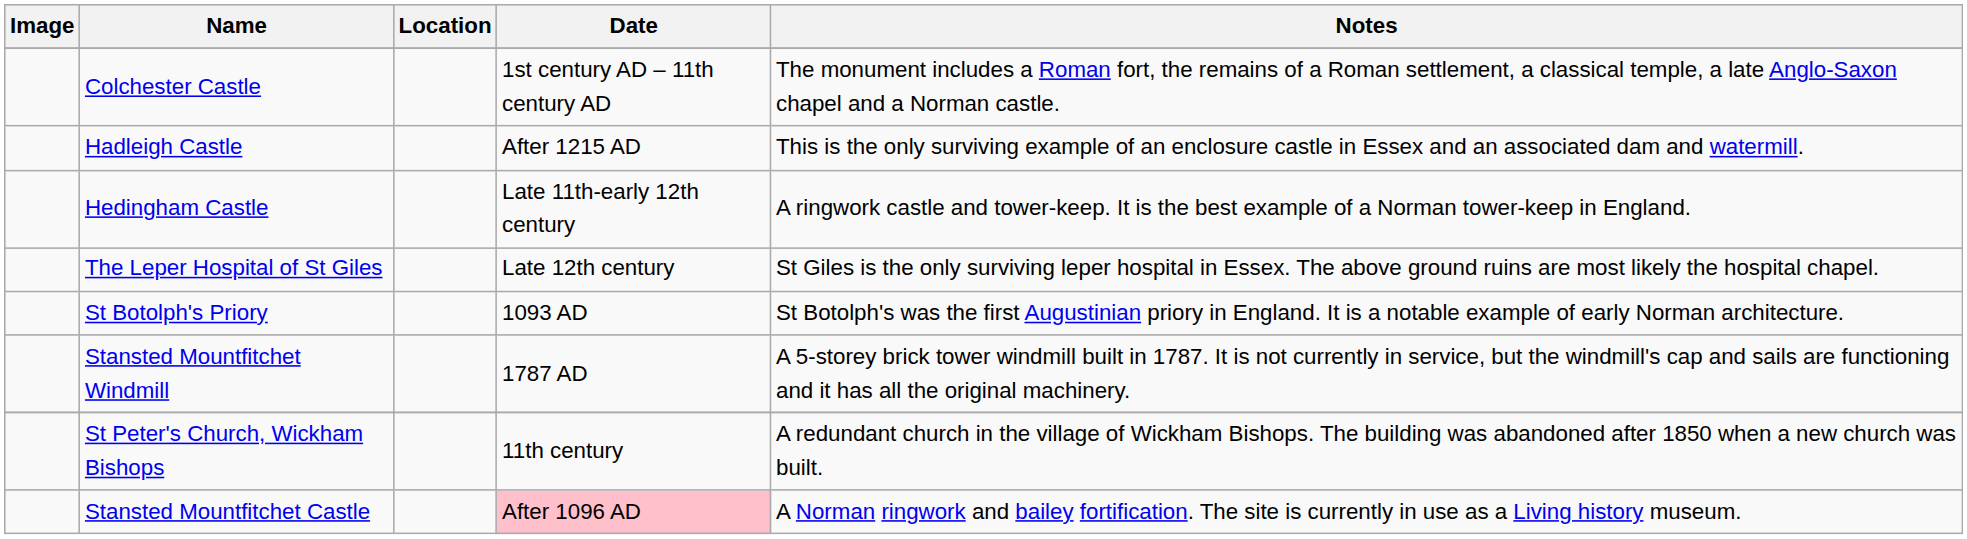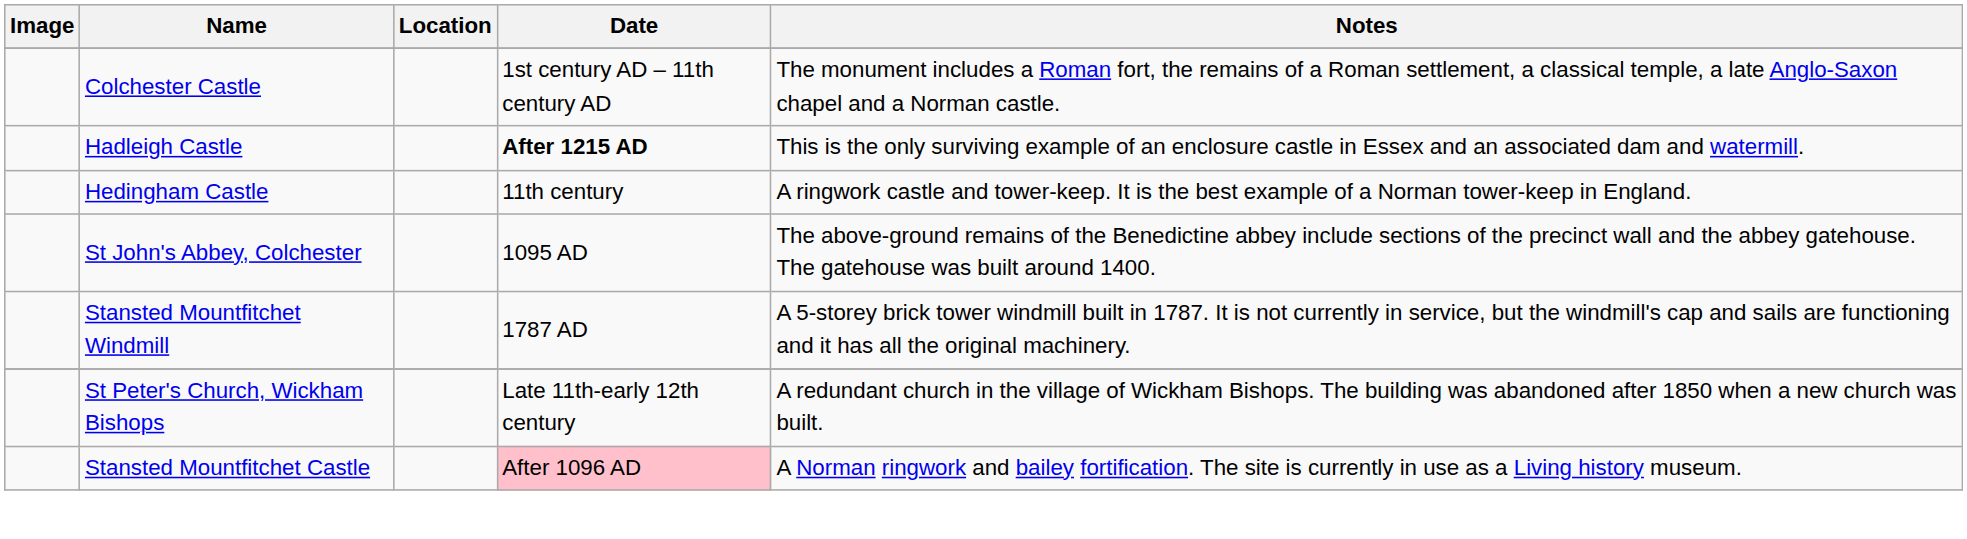 <table class="wikitable sortable" style="font-size: 90%;width:100%;border:0px;text-align:left;line-height:150%;">
 <tr>
 <th class="unsortable">Image</th>
 <th>Name</th>
 <th>Location</th>
 <th>Date</th>
 <th class="unsortable">Notes</th>
 </tr>
 <tr>
 </tr>
 <tr>
 <td></td>
 <td><a href='#'>Colchester Castle</a></td>
 <td></td>
 <td>1st century AD – 11th century AD</td>
 <td>The monument includes a <a href='#'>Roman</a> fort, the remains of a Roman settlement, a classical temple, a late <a href='#'>Anglo-Saxon</a> chapel and a Norman castle.</td>
 </tr>
 <tr>
 <td></td>
 <td><a href='#'>Hadleigh Castle</a></td>
 <td></td>
-<td>After 1215 AD</td>
+<td><strong>After 1215 AD</strong></td>
 <td>This is the only surviving example of an enclosure castle in Essex and an associated dam and <a href='#'>watermill</a>.</td>
 </tr>
 <tr>
 <td></td>
 <td><a href='#'>Hedingham Castle</a></td>
 <td></td>
-<td>Late 11th-early 12th century</td>
+<td>11th century</td>
 <td>A ringwork castle and tower-keep. It is the best example of a Norman tower-keep in England.</td>
 </tr>
 <tr>
 <td></td>
-<td><a href='#'>The Leper Hospital of St Giles</a></td>
+<td><a href='#'>St John's Abbey, Colchester</a></td>
 <td></td>
-<td>Late 12th century</td>
-<td>St Giles is the only surviving leper hospital in Essex. The above ground ruins are most likely the hospital chapel.</td>
-</tr>
-<tr>
-<td></td>
-<td><a href='#'>St Botolph's Priory</a></td>
-<td></td>
-<td>1093 AD</td>
-<td>St Botolph's was the first <a href='#'>Augustinian</a> priory in England. It is a notable example of early Norman architecture.</td>
+<td>1095 AD</td>
+<td>The above-ground remains of the Benedictine abbey include sections of the precinct wall and the abbey gatehouse. The gatehouse was built around 1400.</td>
 </tr>
 <tr>
 <td></td>
 <td><a href='#'>Stansted Mountfitchet Windmill</a></td>
 <td></td>
 <td>1787 AD</td>
 <td>A 5-storey brick tower windmill built in 1787. It is not currently in service, but the windmill's cap and sails are functioning and it has all the original machinery.</td>
 </tr>
 <tr>
 </tr>
 <tr>
 <td></td>
 <td><a href='#'>St Peter's Church, Wickham Bishops</a></td>
 <td></td>
-<td>11th century</td>
+<td>Late 11th-early 12th century</td>
 <td>A redundant church in the village of Wickham Bishops. The building was abandoned after 1850 when a new church was built.</td>
 </tr>
 <tr>
 <td></td>
 <td><a href='#'>Stansted Mountfitchet Castle</a></td>
 <td></td>
 <td style="background: pink;">After 1096 AD</td>
 <td>A <a href='#'>Norman</a> <a href='#'>ringwork</a> and <a href='#'>bailey</a> <a href='#'>fortification</a>. The site is currently in use as a <a href='#'>Living history</a> museum.</td>
 </tr>
 <tr>
 </tr>
 </table>
